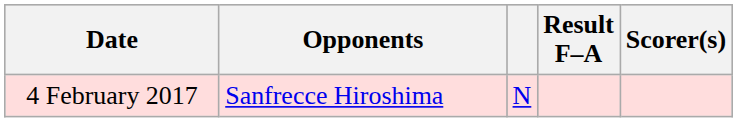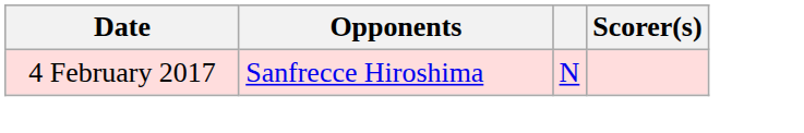 <table class="wikitable" style="text-align:center">
 <tr>
 <th width="125">Date</th>
 <th width="170">Opponents</th>
 <th></th>
-<th>Result<br>F–A</th>
 <th>Scorer(s)</th>
 </tr>
 <tr bgcolor="#ffdddd">
 <td>4 February 2017</td>
 <td align="left"> <a href='#'>Sanfrecce Hiroshima</a></td>
 <td><a href='#'>N</a></td>
 <td></td>
-<td></td>
 </tr>
 </table>
